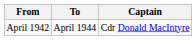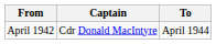 <table class="wikitable" style="text-align:left">
 <tr>
 <th>From</th>
+<th>Captain</th>
 <th>To</th>
-<th>Captain</th>
 </tr>
 <tr>
 <td>April 1942</td>
+<td>Cdr <a href='#'>Donald MacIntyre</a></td>
 <td>April 1944</td>
-<td>Cdr <a href='#'>Donald MacIntyre</a></td>
 </tr>
 </table>
